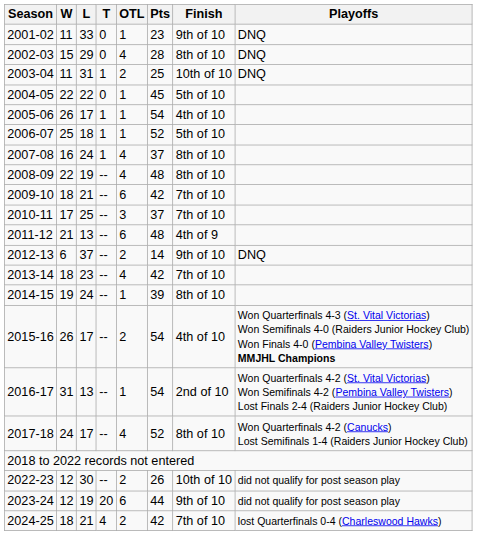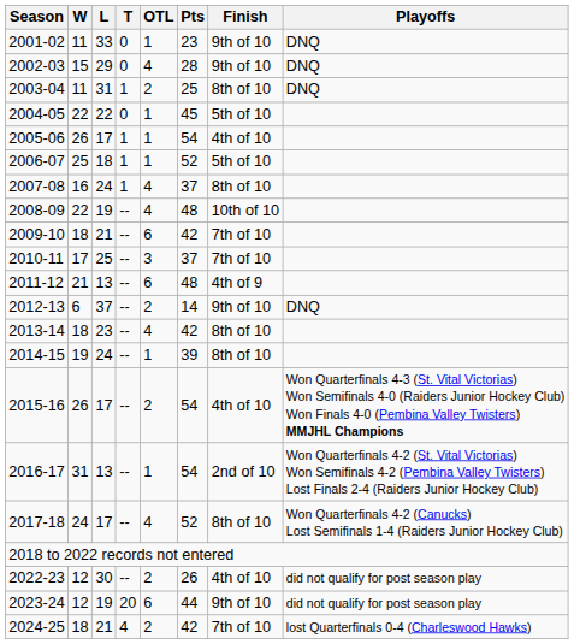 <table class="wikitable">
 <tr>
 <th>Season</th>
 <th>W</th>
 <th>L</th>
 <th>T</th>
 <th>OTL</th>
 <th>Pts</th>
 <th>Finish</th>
 <th>Playoffs</th>
 </tr>
 <tr>
 <td>2001-02</td>
 <td>11</td>
 <td>33</td>
 <td>0</td>
 <td>1</td>
 <td>23</td>
 <td>9th of 10</td>
 <td>DNQ</td>
 </tr>
 <tr>
 <td>2002-03</td>
 <td>15</td>
 <td>29</td>
 <td>0</td>
 <td>4</td>
 <td>28</td>
-<td>8th of 10</td>
+<td>9th of 10</td>
 <td>DNQ</td>
 </tr>
 <tr>
 <td>2003-04</td>
 <td>11</td>
 <td>31</td>
 <td>1</td>
 <td>2</td>
 <td>25</td>
-<td>10th of 10</td>
+<td>8th of 10</td>
 <td>DNQ</td>
 </tr>
 <tr>
 <td>2004-05</td>
 <td>22</td>
 <td>22</td>
 <td>0</td>
 <td>1</td>
 <td>45</td>
 <td>5th of 10</td>
 <td></td>
 </tr>
 <tr>
 <td>2005-06</td>
 <td>26</td>
 <td>17</td>
 <td>1</td>
 <td>1</td>
 <td>54</td>
 <td>4th of 10</td>
 <td></td>
 </tr>
 <tr>
 <td>2006-07</td>
 <td>25</td>
 <td>18</td>
 <td>1</td>
 <td>1</td>
 <td>52</td>
 <td>5th of 10</td>
 <td></td>
 </tr>
 <tr>
 <td>2007-08</td>
 <td>16</td>
 <td>24</td>
 <td>1</td>
 <td>4</td>
 <td>37</td>
 <td>8th of 10</td>
 <td></td>
 </tr>
 <tr>
 <td>2008-09</td>
 <td>22</td>
 <td>19</td>
 <td>--</td>
 <td>4</td>
 <td>48</td>
-<td>8th of 10</td>
+<td>10th of 10</td>
 <td></td>
 </tr>
 <tr>
 <td>2009-10</td>
 <td>18</td>
 <td>21</td>
 <td>--</td>
 <td>6</td>
 <td>42</td>
 <td>7th of 10</td>
 <td></td>
 </tr>
 <tr>
 <td>2010-11</td>
 <td>17</td>
 <td>25</td>
 <td>--</td>
 <td>3</td>
 <td>37</td>
 <td>7th of 10</td>
 <td></td>
 </tr>
 <tr>
 <td>2011-12</td>
 <td>21</td>
 <td>13</td>
 <td>--</td>
 <td>6</td>
 <td>48</td>
 <td>4th of 9</td>
 <td></td>
 </tr>
 <tr>
 <td>2012-13</td>
 <td>6</td>
 <td>37</td>
 <td>--</td>
 <td>2</td>
 <td>14</td>
 <td>9th of 10</td>
 <td>DNQ</td>
 </tr>
 <tr>
 <td>2013-14</td>
 <td>18</td>
 <td>23</td>
 <td>--</td>
 <td>4</td>
 <td>42</td>
-<td>7th of 10</td>
+<td>8th of 10</td>
 <td></td>
 </tr>
 <tr>
 <td>2014-15</td>
 <td>19</td>
 <td>24</td>
 <td>--</td>
 <td>1</td>
 <td>39</td>
 <td>8th of 10</td>
 <td></td>
 </tr>
 <tr>
 <td>2015-16</td>
 <td>26</td>
 <td>17</td>
 <td>--</td>
 <td>2</td>
 <td>54</td>
 <td>4th of 10</td>
 <td><small>Won Quarterfinals 4-3 (<a href='#'>St. Vital Victorias</a>)<br>Won Semifinals 4-0 (Raiders Junior Hockey Club)<br>Won Finals 4-0 (<a href='#'>Pembina Valley Twisters</a>)<br><strong>MMJHL Champions</strong></small></td>
 </tr>
 <tr>
 <td>2016-17</td>
 <td>31</td>
 <td>13</td>
 <td>--</td>
 <td>1</td>
 <td>54</td>
 <td>2nd of 10</td>
 <td><small>Won Quarterfinals 4-2 (<a href='#'>St. Vital Victorias</a>)<br>Won Semifinals 4-2 (<a href='#'>Pembina Valley Twisters</a>)<br>Lost Finals 2-4 (Raiders Junior Hockey Club)</small></td>
 </tr>
 <tr>
 <td>2017-18</td>
 <td>24</td>
 <td>17</td>
 <td>--</td>
 <td>4</td>
 <td>52</td>
 <td>8th of 10</td>
 <td><small>Won Quarterfinals 4-2 (<a href='#'>Canucks</a>)<br>Lost Semifinals 1-4 (Raiders Junior Hockey Club)</small></td>
 </tr>
 <tr>
 <td Colspan=10>2018 to 2022 records not entered</td>
 </tr>
 <tr>
 <td>2022-23</td>
 <td>12</td>
 <td>30</td>
 <td>--</td>
 <td>2</td>
 <td>26</td>
-<td>10th of 10</td>
+<td>4th of 10</td>
 <td><small>did not qualify for post season play</small></td>
 </tr>
 <tr>
 <td>2023-24</td>
 <td>12</td>
 <td>19</td>
 <td>20</td>
 <td>6</td>
 <td>44</td>
 <td>9th of 10</td>
 <td><small>did not qualify for post season play</small></td>
 </tr>
 <tr>
 <td>2024-25</td>
 <td>18</td>
 <td>21</td>
 <td>4</td>
 <td>2</td>
 <td>42</td>
 <td>7th of 10</td>
 <td><small>lost Quarterfinals 0-4 (<a href='#'>Charleswood Hawks</a>)</small></td>
 </tr>
 </table>
